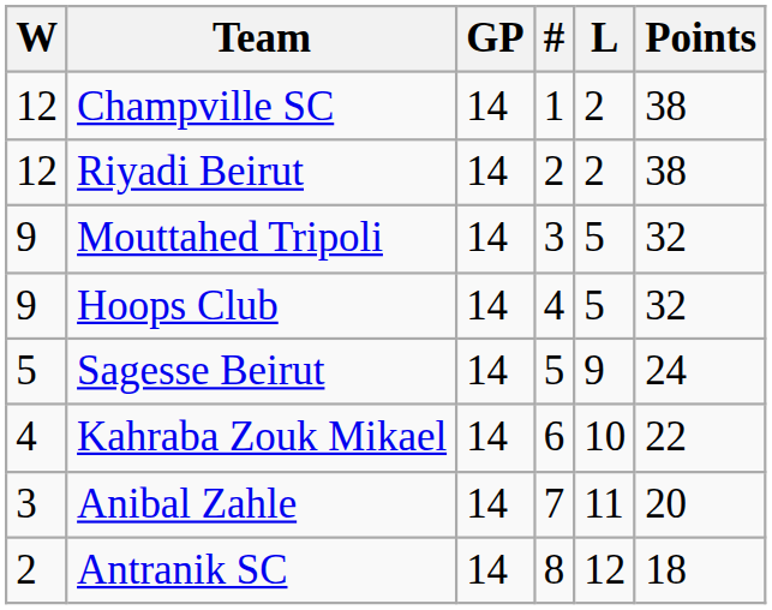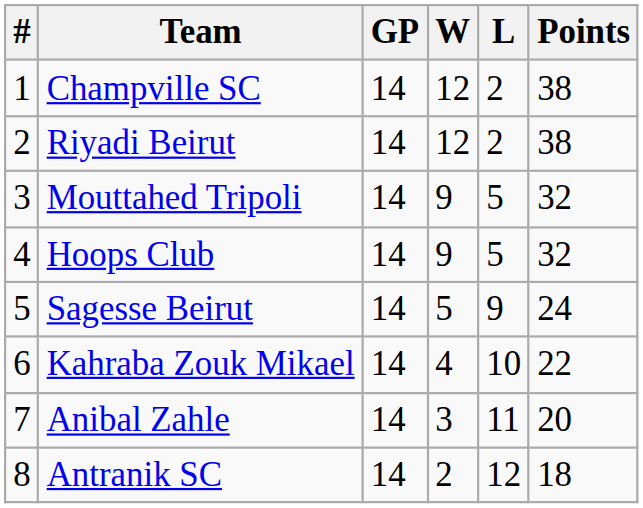 <table class="wikitable">
 <tr>
-<th>W</th>
+<th>#</th>
 <th>Team</th>
 <th>GP</th>
-<th>#</th>
+<th>W</th>
 <th>L</th>
 <th>Points</th>
 </tr>
 <tr>
-<td>12</td>
+<td>1</td>
 <td><a href='#'>Champville SC</a></td>
 <td>14</td>
-<td>1</td>
+<td>12</td>
 <td>2</td>
 <td>38</td>
 </tr>
 <tr>
-<td>12</td>
+<td>2</td>
 <td><a href='#'>Riyadi Beirut</a></td>
 <td>14</td>
-<td>2</td>
+<td>12</td>
 <td>2</td>
 <td>38</td>
 </tr>
 <tr>
-<td>9</td>
+<td>3</td>
 <td><a href='#'>Mouttahed Tripoli</a></td>
 <td>14</td>
-<td>3</td>
+<td>9</td>
 <td>5</td>
 <td>32</td>
 </tr>
 <tr>
-<td>9</td>
+<td>4</td>
 <td><a href='#'>Hoops Club</a></td>
 <td>14</td>
-<td>4</td>
+<td>9</td>
 <td>5</td>
 <td>32</td>
 </tr>
 <tr>
 <td>5</td>
 <td><a href='#'>Sagesse Beirut</a></td>
 <td>14</td>
 <td>5</td>
 <td>9</td>
 <td>24</td>
 </tr>
 <tr>
-<td>4</td>
+<td>6</td>
 <td><a href='#'>Kahraba Zouk Mikael</a></td>
 <td>14</td>
-<td>6</td>
+<td>4</td>
 <td>10</td>
 <td>22</td>
 </tr>
 <tr>
-<td>3</td>
+<td>7</td>
 <td><a href='#'>Anibal Zahle</a></td>
 <td>14</td>
-<td>7</td>
+<td>3</td>
 <td>11</td>
 <td>20</td>
 </tr>
 <tr>
-<td>2</td>
+<td>8</td>
 <td><a href='#'>Antranik SC</a></td>
 <td>14</td>
-<td>8</td>
+<td>2</td>
 <td>12</td>
 <td>18</td>
 </tr>
 </table>
